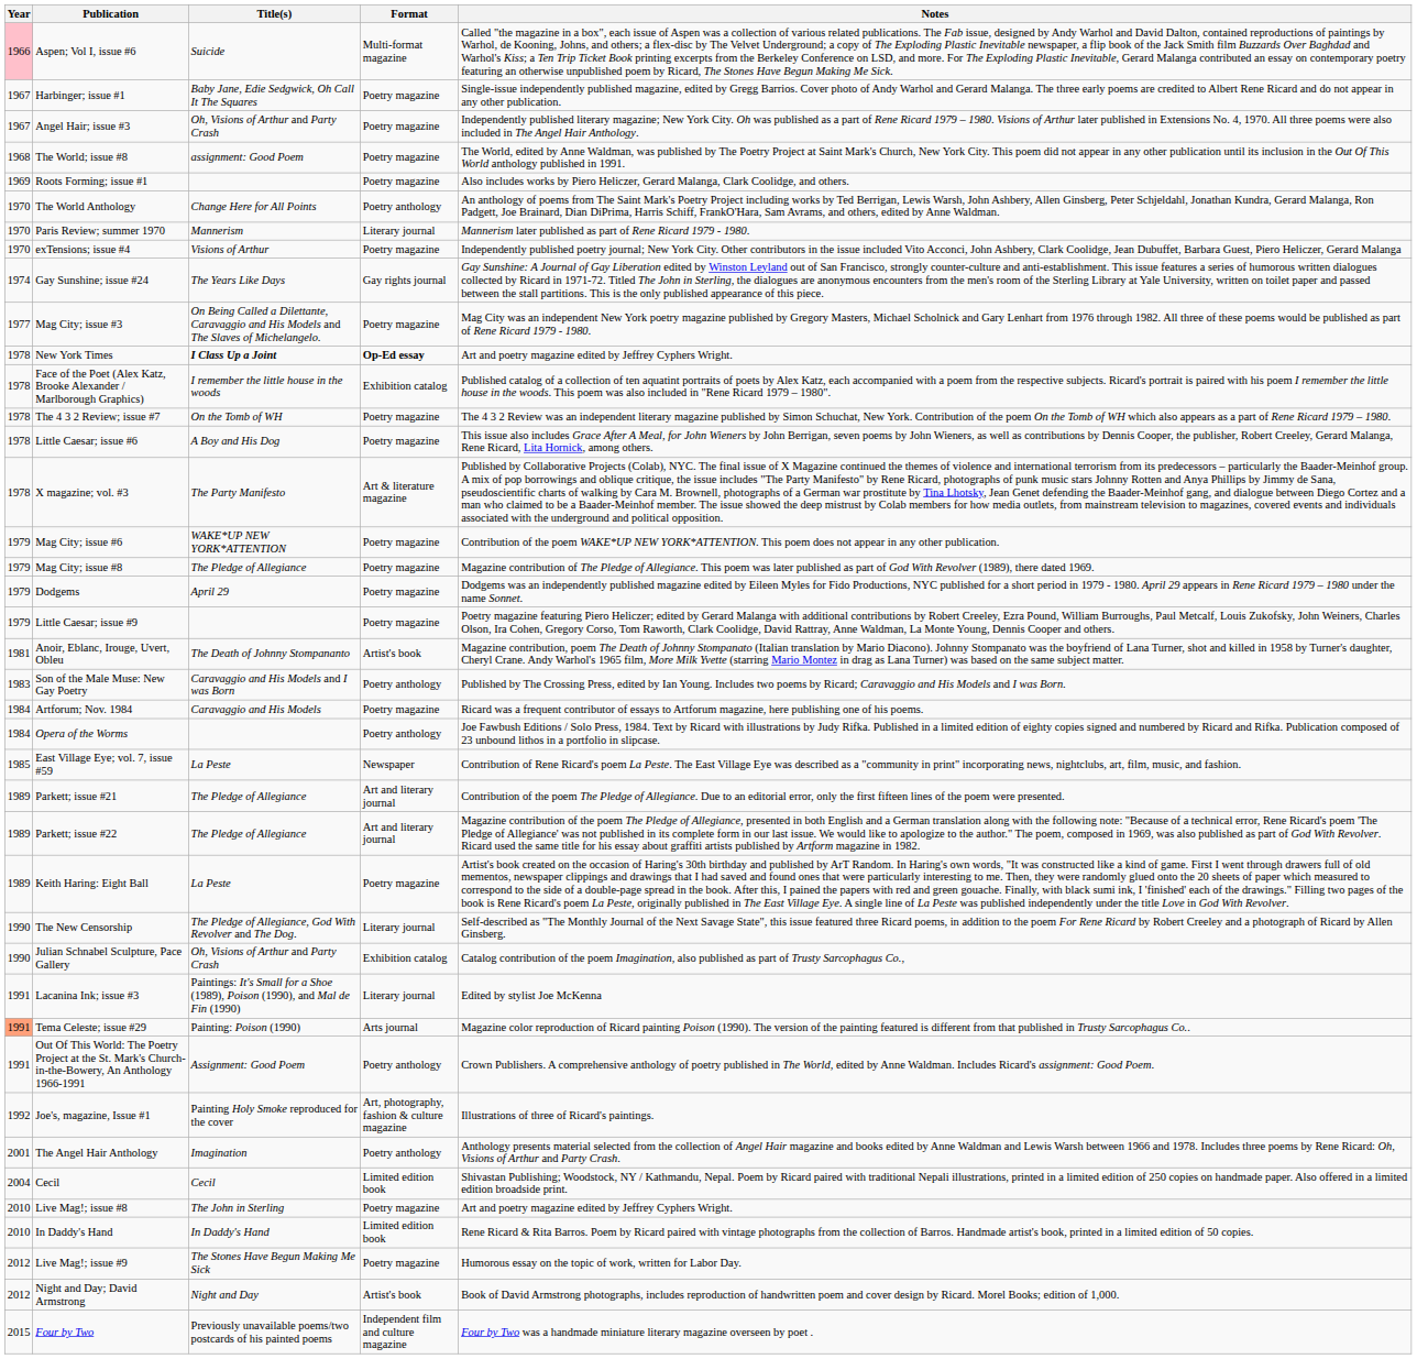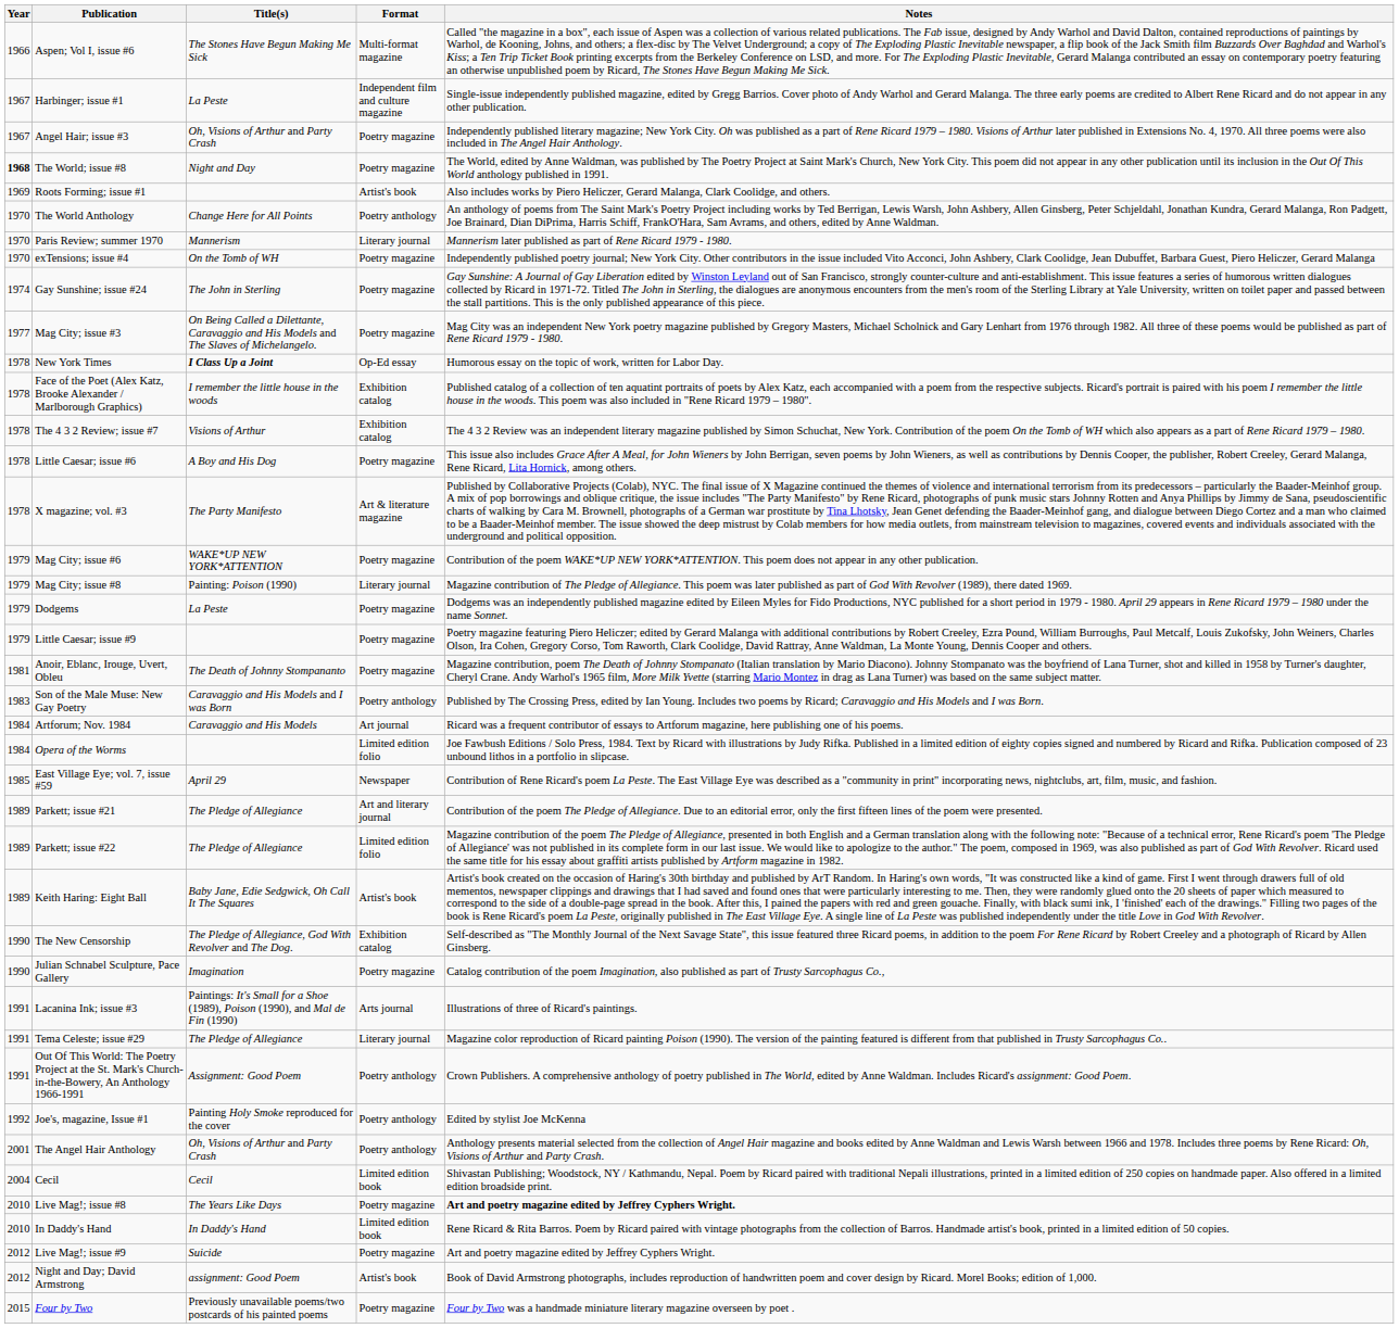 <table class="wikitable">
 <tr>
 <th>Year</th>
 <th style="width:210px;">Publication</th>
 <th>Title(s)</th>
 <th>Format</th>
 <th>Notes</th>
 </tr>
 <tr>
-<td style="background: pink;">1966</td>
+<td>1966</td>
 <td>Aspen; Vol I, issue #6</td>
-<td><em>Suicide</em></td>
+<td><em>The Stones Have Begun Making Me Sick</em></td>
 <td>Multi-format magazine</td>
 <td>Called "the magazine in a box", each issue of Aspen was a collection of various related publications. The <em>Fab</em> issue, designed by Andy Warhol and David Dalton, contained reproductions of paintings by Warhol, de Kooning, Johns, and others; a flex-disc by The Velvet Underground; a copy of <em>The Exploding Plastic Inevitable</em> newspaper, a flip book of the Jack Smith film <em>Buzzards Over Baghdad</em> and Warhol's <em>Kiss</em>; a <em>Ten Trip Ticket Book</em> printing excerpts from the Berkeley Conference on LSD, and more. For <em>The Exploding Plastic Inevitable</em>, Gerard Malanga contributed an essay on contemporary poetry featuring an otherwise unpublished poem by Ricard, <em>The Stones Have Begun Making Me Sick</em>.</td>
 </tr>
 <tr>
 <td>1967</td>
 <td>Harbinger; issue #1</td>
-<td><em>Baby Jane</em>, <em>Edie Sedgwick</em>, <em>Oh Call It The Squares</em></td>
-<td>Poetry magazine</td>
+<td><em>La Peste</em></td>
+<td>Independent film and culture magazine</td>
 <td>Single-issue independently published magazine, edited by Gregg Barrios. Cover photo of Andy Warhol and Gerard Malanga. The three early poems are credited to Albert Rene Ricard and do not appear in any other publication.</td>
 </tr>
 <tr>
 <td>1967</td>
 <td>Angel Hair; issue #3</td>
 <td><em>Oh</em>, <em>Visions of Arthur</em> and <em>Party Crash</em></td>
 <td>Poetry magazine</td>
 <td>Independently published literary magazine; New York City. <em>Oh</em> was published as a part of <em>Rene Ricard 1979 – 1980</em>. <em>Visions of Arthur</em> later published in Extensions No. 4, 1970. All three poems were also included in <em>The Angel Hair Anthology</em>.</td>
 </tr>
 <tr>
-<td>1968</td>
+<td><strong>1968</strong></td>
 <td>The World; issue #8</td>
-<td><em>assignment: Good Poem</em></td>
+<td><em>Night and Day</em></td>
 <td>Poetry magazine</td>
 <td>The World, edited by Anne Waldman, was published by The Poetry Project at Saint Mark's Church, New York City. This poem did not appear in any other publication until its inclusion in the <em>Out Of This World</em> anthology published in 1991.</td>
 </tr>
 <tr>
 <td>1969</td>
 <td>Roots Forming; issue #1</td>
 <td></td>
-<td>Poetry magazine</td>
+<td>Artist's book</td>
 <td>Also includes works by Piero Heliczer, Gerard Malanga, Clark Coolidge, and others.</td>
 </tr>
 <tr>
 <td>1970</td>
 <td>The World Anthology</td>
 <td><em>Change Here for All Points</em></td>
 <td>Poetry anthology</td>
 <td>An anthology of poems from The Saint Mark's Poetry Project including works by Ted Berrigan, Lewis Warsh, John Ashbery, Allen Ginsberg, Peter Schjeldahl, Jonathan Kundra, Gerard Malanga, Ron Padgett, Joe Brainard, Dian DiPrima, Harris Schiff, FrankO'Hara, Sam Avrams, and others, edited by Anne Waldman.</td>
 </tr>
 <tr>
 <td>1970</td>
 <td>Paris Review; summer 1970</td>
 <td><em>Mannerism</em></td>
 <td>Literary journal</td>
 <td><em>Mannerism</em> later published as part of <em>Rene Ricard 1979 - 1980</em>.</td>
 </tr>
 <tr>
 <td>1970</td>
 <td>exTensions; issue #4</td>
-<td><em>Visions of Arthur</em></td>
+<td><em>On the Tomb of WH</em></td>
 <td>Poetry magazine</td>
 <td>Independently published poetry journal; New York City. Other contributors in the issue included Vito Acconci, John Ashbery, Clark Coolidge, Jean Dubuffet, Barbara Guest, Piero Heliczer, Gerard Malanga</td>
 </tr>
 <tr>
 <td>1974</td>
 <td>Gay Sunshine; issue #24</td>
-<td><em>The Years Like Days</em></td>
-<td>Gay rights journal</td>
+<td><em>The John in Sterling</em></td>
+<td>Poetry magazine</td>
 <td><em>Gay Sunshine: A Journal of Gay Liberation</em> edited by <a href='#'>Winston Leyland</a> out of San Francisco, strongly counter-culture and anti-establishment. This issue features a series of humorous written dialogues collected by Ricard in 1971-72. Titled <em>The John in Sterling</em>, the dialogues are anonymous encounters from the men's room of the Sterling Library at Yale University, written on toilet paper and passed between the stall partitions. This is the only published appearance of this piece.</td>
 </tr>
 <tr>
 <td>1977</td>
 <td>Mag City; issue #3</td>
 <td><em>On Being Called a Dilettante</em>, <em>Caravaggio and His Models</em> and <em>The Slaves of Michelangelo</em>.</td>
 <td>Poetry magazine</td>
 <td>Mag City was an independent New York poetry magazine published by Gregory Masters, Michael Scholnick and Gary Lenhart from 1976 through 1982. All three of these poems would be published as part of <em>Rene Ricard 1979 - 1980</em>.</td>
 </tr>
 <tr>
 <td>1978</td>
 <td>New York Times</td>
 <td><strong><em>I Class Up a Joint</em></strong></td>
-<td><strong>Op-Ed essay</strong></td>
-<td>Art and poetry magazine edited by Jeffrey Cyphers Wright.</td>
+<td>Op-Ed essay</td>
+<td>Humorous essay on the topic of work, written for Labor Day.</td>
 </tr>
 <tr>
 <td>1978</td>
 <td>Face of the Poet (Alex Katz, Brooke Alexander / Marlborough Graphics)</td>
 <td><em>I remember the little house in the woods</em></td>
 <td>Exhibition catalog</td>
 <td>Published catalog of a collection of ten aquatint portraits of poets by Alex Katz, each accompanied with a poem from the respective subjects. Ricard's portrait is paired with his poem <em>I remember the little house in the woods</em>. This poem was also included in "Rene Ricard 1979 – 1980".</td>
 </tr>
 <tr>
 <td>1978</td>
 <td>The 4 3 2 Review; issue #7</td>
-<td><em>On the Tomb of WH</em></td>
-<td>Poetry magazine</td>
+<td><em>Visions of Arthur</em></td>
+<td>Exhibition catalog</td>
 <td>The 4 3 2 Review was an independent literary magazine published by Simon Schuchat, New York. Contribution of the poem <em>On the Tomb of WH</em> which also appears as a part of <em>Rene Ricard 1979 – 1980</em>.</td>
 </tr>
 <tr>
 <td>1978</td>
 <td>Little Caesar; issue #6</td>
 <td><em>A Boy and His Dog</em></td>
 <td>Poetry magazine</td>
 <td>This issue also includes <em>Grace After A Meal, for John Wieners</em> by John Berrigan, seven poems by John Wieners, as well as contributions by Dennis Cooper, the publisher, Robert Creeley, Gerard Malanga, Rene Ricard, <a href='#'>Lita Hornick</a>, among others.</td>
 </tr>
 <tr>
 <td>1978</td>
 <td>X magazine; vol. #3</td>
 <td><em>The Party Manifesto</em></td>
 <td>Art & literature magazine</td>
 <td>Published by Collaborative Projects (Colab), NYC.  The final issue of X Magazine continued the themes of violence and international terrorism from its predecessors – particularly the Baader-Meinhof group.  A mix of pop borrowings and oblique critique, the issue includes "The Party Manifesto" by Rene Ricard, photographs of punk music stars Johnny Rotten and Anya Phillips by Jimmy de Sana, pseudoscientific charts of walking by Cara M. Brownell, photographs of a German war prostitute by <a href='#'>Tina Lhotsky</a>, Jean Genet defending the Baader-Meinhof gang, and dialogue between Diego Cortez and a man who claimed to be a Baader-Meinhof member. The issue showed the deep mistrust by Colab members for how media outlets, from mainstream television to magazines, covered events and individuals associated with the underground and political opposition.</td>
 </tr>
 <tr>
 <td>1979</td>
 <td>Mag City; issue #6</td>
 <td><em>WAKE*UP NEW YORK*ATTENTION</em></td>
 <td>Poetry magazine</td>
 <td>Contribution of the poem <em>WAKE*UP NEW YORK*ATTENTION</em>. This poem does not appear in any other publication.</td>
 </tr>
 <tr>
 <td>1979</td>
 <td>Mag City; issue #8</td>
-<td><em>The Pledge of Allegiance</em></td>
-<td>Poetry magazine</td>
+<td>Painting: <em>Poison</em> (1990)</td>
+<td>Literary journal</td>
 <td>Magazine contribution of <em>The Pledge of Allegiance</em>. This poem was later published as part of <em>God With Revolver</em> (1989), there dated 1969.</td>
 </tr>
 <tr>
 <td>1979</td>
 <td>Dodgems</td>
-<td><em>April 29</em></td>
+<td><em>La Peste</em></td>
 <td>Poetry magazine</td>
 <td>Dodgems was an independently published magazine edited by Eileen Myles for Fido Productions, NYC published for a short period in 1979 - 1980. <em>April 29</em> appears in <em>Rene Ricard 1979 – 1980</em> under the name <em>Sonnet</em>.</td>
 </tr>
 <tr>
 <td>1979</td>
 <td>Little Caesar; issue #9</td>
 <td></td>
 <td>Poetry magazine</td>
 <td>Poetry magazine featuring Piero Heliczer; edited by Gerard Malanga with additional contributions by Robert Creeley, Ezra Pound, William Burroughs, Paul Metcalf, Louis Zukofsky, John Weiners, Charles Olson, Ira Cohen, Gregory Corso, Tom Raworth, Clark Coolidge, David Rattray, Anne Waldman, La Monte Young, Dennis Cooper and others.</td>
 </tr>
 <tr>
 <td>1981</td>
 <td>Anoir, Eblanc, Irouge, Uvert, Obleu</td>
 <td><em>The Death of Johnny Stompananto</em></td>
-<td>Artist's book</td>
+<td>Poetry magazine</td>
 <td>Magazine contribution, poem <em>The Death of Johnny Stompanato</em> (Italian translation by Mario Diacono). Johnny Stompanato was the boyfriend of Lana Turner, shot and killed in 1958 by Turner's daughter, Cheryl Crane. Andy Warhol's 1965 film, <em>More Milk Yvette</em> (starring <a href='#'>Mario Montez</a> in drag as Lana Turner) was based on the same subject matter.</td>
 </tr>
 <tr>
 <td>1983</td>
 <td>Son of the Male Muse: New Gay Poetry</td>
 <td><em>Caravaggio and His Models</em> and <em>I was Born</em></td>
 <td>Poetry anthology</td>
 <td>Published by The Crossing Press, edited by Ian Young. Includes two poems by Ricard; <em>Caravaggio and His Models</em> and <em>I was Born</em>.</td>
 </tr>
 <tr>
 <td>1984</td>
 <td>Artforum; Nov. 1984</td>
 <td><em>Caravaggio and His Models</em></td>
-<td>Poetry magazine</td>
+<td>Art journal</td>
 <td>Ricard was a frequent contributor of essays to Artforum magazine, here publishing one of his poems.</td>
 </tr>
 <tr>
 <td>1984</td>
 <td><em>Opera of the Worms</em></td>
 <td></td>
-<td>Poetry anthology</td>
+<td>Limited edition folio</td>
 <td>Joe Fawbush Editions / Solo Press, 1984. Text by Ricard with illustrations by Judy Rifka. Published in a limited edition of eighty copies signed and numbered by Ricard and Rifka. Publication composed of 23 unbound lithos in a portfolio in slipcase.</td>
 </tr>
 <tr>
 <td>1985</td>
 <td>East Village Eye; vol. 7, issue #59</td>
-<td><em>La Peste</em></td>
+<td><em>April 29</em></td>
 <td>Newspaper</td>
 <td>Contribution of Rene Ricard's poem <em>La Peste</em>. The East Village Eye was described as a "community in print" incorporating news, nightclubs, art, film, music, and fashion.</td>
 </tr>
 <tr>
 <td>1989</td>
 <td>Parkett; issue #21</td>
 <td><em>The Pledge of Allegiance</em></td>
 <td>Art and literary journal</td>
 <td>Contribution of the poem <em>The Pledge of Allegiance</em>. Due to an editorial error, only the first fifteen lines of the poem were presented.</td>
 </tr>
 <tr>
 <td>1989</td>
 <td>Parkett; issue #22</td>
 <td><em>The Pledge of Allegiance</em></td>
-<td>Art and literary journal</td>
+<td>Limited edition folio</td>
 <td>Magazine contribution of the poem <em>The Pledge of Allegiance</em>, presented in both English and a German translation along with the following note: "Because of a technical error, Rene Ricard's poem 'The Pledge of Allegiance' was not published in its complete form in our last issue. We would like to apologize to the author." The poem, composed in 1969, was also published as part of <em>God With Revolver</em>. Ricard used the same title for his essay about graffiti artists published by <em>Artform</em> magazine in 1982.</td>
 </tr>
 <tr>
 <td>1989</td>
 <td>Keith Haring: Eight Ball</td>
-<td><em>La Peste</em></td>
-<td>Poetry magazine</td>
+<td><em>Baby Jane</em>, <em>Edie Sedgwick</em>, <em>Oh Call It The Squares</em></td>
+<td>Artist's book</td>
 <td>Artist's book created on the occasion of Haring's 30th birthday and published by ArT Random. In Haring's own words, "It was constructed like a kind of game. First I went through drawers full of old mementos, newspaper clippings and drawings that I had saved and found ones that were particularly interesting to me. Then, they were randomly glued onto the 20 sheets of paper which measured to correspond to the side of a double-page spread in the book. After this, I pained the papers with red and green gouache. Finally, with black sumi ink, I 'finished' each of the drawings." Filling two pages of the book is Rene Ricard's poem <em>La Peste</em>, originally published in <em>The East Village Eye</em>. A single line of <em>La Peste</em> was published independently under the title <em>Love</em> in <em>God With Revolver</em>.</td>
 </tr>
 <tr>
 <td>1990</td>
 <td>The New Censorship</td>
 <td><em>The Pledge of Allegiance</em>, <em>God With Revolver</em> and <em>The Dog</em>.</td>
-<td>Literary journal</td>
+<td>Exhibition catalog</td>
 <td>Self-described as "The Monthly Journal of the Next Savage State", this issue featured three Ricard poems, in addition to the poem <em>For Rene Ricard</em> by Robert Creeley and a photograph of Ricard by Allen Ginsberg.</td>
 </tr>
 <tr>
 <td>1990</td>
 <td>Julian Schnabel Sculpture, Pace Gallery</td>
-<td><em>Oh</em>, <em>Visions of Arthur</em> and <em>Party Crash</em></td>
-<td>Exhibition catalog</td>
+<td><em>Imagination</em></td>
+<td>Poetry magazine</td>
 <td>Catalog contribution of the poem <em>Imagination</em>, also published as part of <em>Trusty Sarcophagus Co.</em>,</td>
 </tr>
 <tr>
 <td>1991</td>
 <td>Lacanina Ink; issue #3</td>
 <td>Paintings: <em>It's Small for a Shoe</em> (1989), <em>Poison</em> (1990), and <em>Mal de Fin</em> (1990)</td>
-<td>Literary journal</td>
-<td>Edited by stylist Joe McKenna</td>
+<td>Arts journal</td>
+<td>Illustrations of three of Ricard's paintings.</td>
 </tr>
 <tr>
-<td style="background: lightsalmon;">1991</td>
+<td>1991</td>
 <td>Tema Celeste; issue #29</td>
-<td>Painting: <em>Poison</em> (1990)</td>
-<td>Arts journal</td>
+<td><em>The Pledge of Allegiance</em></td>
+<td>Literary journal</td>
 <td>Magazine color reproduction of Ricard painting <em>Poison</em> (1990). The version of the painting featured is different from that published in <em>Trusty Sarcophagus Co.</em>.</td>
 </tr>
 <tr>
 <td>1991</td>
 <td>Out Of This World: The Poetry Project at the St. Mark's Church-in-the-Bowery, An Anthology 1966-1991</td>
 <td><em>Assignment: Good Poem</em></td>
 <td>Poetry anthology</td>
 <td>Crown Publishers. A comprehensive anthology of poetry published in <em>The World</em>, edited by Anne Waldman. Includes Ricard's <em>assignment: Good Poem</em>.</td>
 </tr>
 <tr>
 <td>1992</td>
 <td>Joe's,  magazine, Issue #1</td>
 <td>Painting <em>Holy Smoke</em> reproduced for the cover</td>
-<td>Art, photography, fashion & culture magazine</td>
-<td>Illustrations of three of Ricard's paintings.</td>
+<td>Poetry anthology</td>
+<td>Edited by stylist Joe McKenna</td>
 </tr>
 <tr>
 <td>2001</td>
 <td>The Angel Hair Anthology</td>
-<td><em>Imagination</em></td>
+<td><em>Oh</em>, <em>Visions of Arthur</em> and <em>Party Crash</em></td>
 <td>Poetry anthology</td>
 <td>Anthology presents material selected from the collection of <em>Angel Hair</em> magazine and books edited by Anne Waldman and Lewis Warsh between 1966 and 1978. Includes three poems by Rene Ricard: <em>Oh</em>, <em>Visions of Arthur</em> and <em>Party Crash</em>.</td>
 </tr>
 <tr>
 <td>2004</td>
 <td>Cecil</td>
 <td><em>Cecil</em></td>
 <td>Limited edition book</td>
 <td>Shivastan Publishing; Woodstock, NY / Kathmandu, Nepal. Poem by Ricard paired with traditional Nepali illustrations, printed in a limited edition of 250 copies on handmade paper. Also offered in a limited edition broadside print.</td>
 </tr>
 <tr>
 <td>2010</td>
 <td>Live Mag!; issue #8</td>
-<td><em>The John in Sterling</em></td>
+<td><em>The Years Like Days</em></td>
 <td>Poetry magazine</td>
-<td>Art and poetry magazine edited by Jeffrey Cyphers Wright.</td>
+<td><strong>Art and poetry magazine edited by Jeffrey Cyphers Wright.</strong></td>
 </tr>
 <tr>
 <td>2010</td>
 <td>In Daddy's Hand</td>
 <td><em>In Daddy's Hand</em></td>
 <td>Limited edition book</td>
 <td>Rene Ricard & Rita Barros. Poem by Ricard paired with vintage photographs from the collection of Barros. Handmade artist's book, printed in a limited edition of 50 copies.</td>
 </tr>
 <tr>
 <td>2012</td>
 <td>Live Mag!; issue #9</td>
-<td><em>The Stones Have Begun Making Me Sick</em></td>
+<td><em>Suicide</em></td>
 <td>Poetry magazine</td>
-<td>Humorous essay on the topic of work, written for Labor Day.</td>
+<td>Art and poetry magazine edited by Jeffrey Cyphers Wright.</td>
 </tr>
 <tr>
 <td>2012</td>
 <td>Night and Day; David Armstrong</td>
-<td><em>Night and Day</em></td>
+<td><em>assignment: Good Poem</em></td>
 <td>Artist's book</td>
 <td>Book of David Armstrong photographs, includes reproduction of handwritten poem and cover design by Ricard. Morel Books; edition of 1,000.</td>
 </tr>
 <tr>
 <td>2015</td>
 <td><em><a href='#'>Four by Two</a></em></td>
 <td>Previously unavailable poems/two postcards of his painted poems</td>
-<td>Independent film and culture magazine</td>
+<td>Poetry magazine</td>
 <td><em><a href='#'>Four by Two</a></em> was a handmade miniature literary magazine overseen by poet .</td>
 </tr>
 </table>
